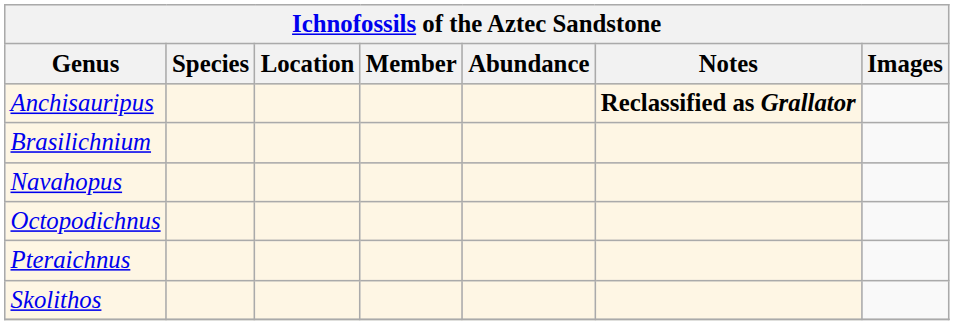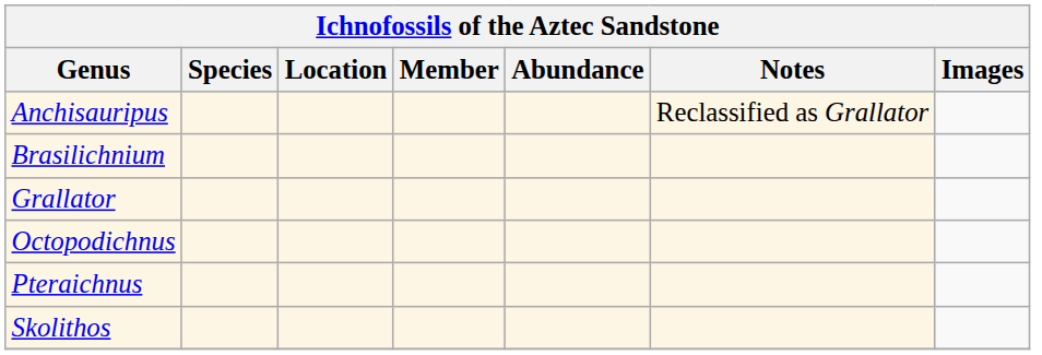 <table class="wikitable" align="center">
 <tr>
 <th colspan="7" align="center"><strong><a href='#'>Ichnofossils</a> of the Aztec Sandstone</strong></th>
 </tr>
 <tr>
 <th>Genus</th>
 <th>Species</th>
 <th>Location</th>
 <th>Member</th>
 <th>Abundance</th>
 <th>Notes</th>
 <th>Images</th>
 </tr>
 <tr>
 <td style="background:#FEF6E4;"><em><a href='#'>Anchisauripus</a></em></td>
 <td style="background:#FEF6E4;"></td>
 <td style="background:#FEF6E4;"></td>
 <td style="background:#FEF6E4;"></td>
 <td style="background:#FEF6E4;"></td>
-<td style="background:#FEF6E4;"><strong>Reclassified as <em>Grallator</em></strong></td>
+<td style="background:#FEF6E4;">Reclassified as <em>Grallator</em></td>
 <td></td>
 </tr>
 <tr>
 <td style="background:#FEF6E4;"><em><a href='#'>Brasilichnium</a></em></td>
 <td style="background:#FEF6E4;"></td>
 <td style="background:#FEF6E4;"></td>
 <td style="background:#FEF6E4;"></td>
 <td style="background:#FEF6E4;"></td>
 <td style="background:#FEF6E4;"></td>
 <td></td>
 </tr>
 <tr>
-<td style="background:#FEF6E4;"><em><a href='#'>Navahopus</a></em></td>
+<td style="background:#FEF6E4;"><em><a href='#'>Grallator</a></em></td>
 <td style="background:#FEF6E4;"></td>
 <td style="background:#FEF6E4;"></td>
 <td style="background:#FEF6E4;"></td>
 <td style="background:#FEF6E4;"></td>
 <td style="background:#FEF6E4;"></td>
 <td></td>
 </tr>
 <tr>
 <td style="background:#FEF6E4;"><em><a href='#'>Octopodichnus</a></em></td>
 <td style="background:#FEF6E4;"></td>
 <td style="background:#FEF6E4;"></td>
 <td style="background:#FEF6E4;"></td>
 <td style="background:#FEF6E4;"></td>
 <td style="background:#FEF6E4;"></td>
 <td></td>
 </tr>
 <tr>
 <td style="background:#FEF6E4;"><em><a href='#'>Pteraichnus</a></em></td>
 <td style="background:#FEF6E4;"></td>
 <td style="background:#FEF6E4;"></td>
 <td style="background:#FEF6E4;"></td>
 <td style="background:#FEF6E4;"></td>
 <td style="background:#FEF6E4;"></td>
 <td></td>
 </tr>
 <tr>
 <td style="background:#FEF6E4;"><em><a href='#'>Skolithos</a></em></td>
 <td style="background:#FEF6E4;"></td>
 <td style="background:#FEF6E4;"></td>
 <td style="background:#FEF6E4;"></td>
 <td style="background:#FEF6E4;"></td>
 <td style="background:#FEF6E4;"></td>
 <td></td>
 </tr>
 <tr>
 </tr>
 </table>
